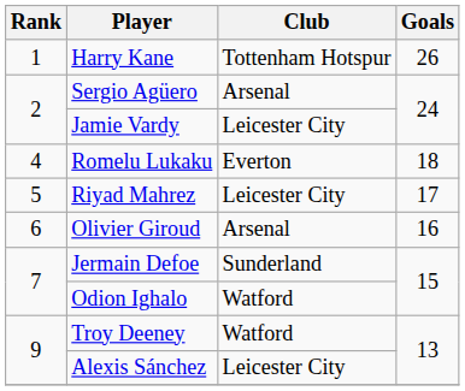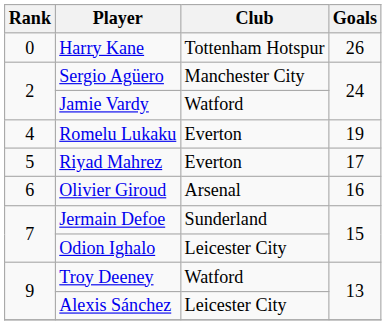 <table class="wikitable" style="text-align:center">
 <tr>
 <th>Rank</th>
 <th>Player</th>
 <th>Club</th>
 <th>Goals</th>
 </tr>
 <tr>
-<td>1</td>
+<td>0</td>
 <td align="left"> <a href='#'>Harry Kane</a></td>
 <td align="left">Tottenham Hotspur</td>
 <td>26</td>
 </tr>
 <tr>
 <td rowspan="2">2</td>
 <td align="left"> <a href='#'>Sergio Agüero</a></td>
-<td align="left">Arsenal</td>
+<td align="left">Manchester City</td>
 <td rowspan="2">24</td>
 </tr>
 <tr>
 <td align="left"> <a href='#'>Jamie Vardy</a></td>
-<td align="left">Leicester City</td>
+<td align="left">Watford</td>
 </tr>
 <tr>
 <td>4</td>
 <td align="left"> <a href='#'>Romelu Lukaku</a></td>
 <td align="left">Everton</td>
-<td>18</td>
+<td>19</td>
 </tr>
 <tr>
 <td>5</td>
 <td align="left"> <a href='#'>Riyad Mahrez</a></td>
-<td align="left">Leicester City</td>
+<td align="left">Everton</td>
 <td>17</td>
 </tr>
 <tr>
 <td>6</td>
 <td align="left"> <a href='#'>Olivier Giroud</a></td>
 <td align="left">Arsenal</td>
 <td>16</td>
 </tr>
 <tr>
 <td rowspan="2">7</td>
 <td align="left"> <a href='#'>Jermain Defoe</a></td>
 <td align="left">Sunderland</td>
 <td rowspan="2">15</td>
 </tr>
 <tr>
 <td align="left"> <a href='#'>Odion Ighalo</a></td>
-<td align="left">Watford</td>
+<td align="left">Leicester City</td>
 </tr>
 <tr>
 <td rowspan="2">9</td>
 <td align="left"> <a href='#'>Troy Deeney</a></td>
 <td align="left">Watford</td>
 <td rowspan="2">13</td>
 </tr>
 <tr>
 <td align="left"> <a href='#'>Alexis Sánchez</a></td>
 <td align="left">Leicester City</td>
 </tr>
 <tr>
 </tr>
 </table>
